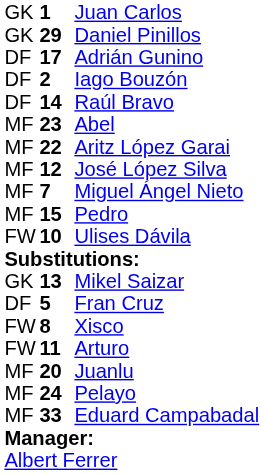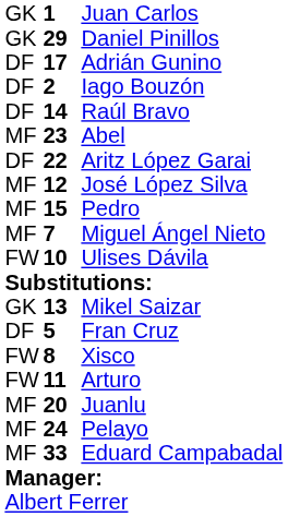 <table style="font-size: 90%" cellspacing="0" cellpadding="0" align="center">
 <tr>
 <th width=25></th>
 <th width=25></th>
 </tr>
 <tr>
 <td>GK</td>
 <td><strong>1</strong></td>
 <td> <a href='#'>Juan Carlos</a></td>
 </tr>
 <tr>
 <td>GK</td>
 <td><strong>29</strong></td>
 <td> <a href='#'>Daniel Pinillos</a></td>
 </tr>
 <tr>
 <td>DF</td>
 <td><strong>17</strong></td>
 <td> <a href='#'>Adrián Gunino</a></td>
 </tr>
 <tr>
 <td>DF</td>
 <td><strong>2</strong></td>
 <td> <a href='#'>Iago Bouzón</a></td>
 <td></td>
 </tr>
 <tr>
 <td>DF</td>
 <td><strong>14</strong></td>
 <td> <a href='#'>Raúl Bravo</a></td>
 </tr>
 <tr>
 <td>MF</td>
 <td><strong>23</strong></td>
 <td> <a href='#'>Abel</a></td>
 </tr>
 <tr>
-<td>MF</td>
+<td>DF</td>
 <td><strong>22</strong></td>
 <td> <a href='#'>Aritz López Garai</a></td>
 <td></td>
 <td></td>
 </tr>
 <tr>
 <td>MF</td>
 <td><strong>12</strong></td>
 <td> <a href='#'>José López Silva</a></td>
 <td></td>
 </tr>
 <tr>
 <td>MF</td>
-<td><strong>7</strong></td>
-<td> <a href='#'>Miguel Ángel Nieto</a></td>
+<td><strong>15</strong></td>
+<td> <a href='#'>Pedro</a></td>
 <td></td>
 <td></td>
 </tr>
 <tr>
 <td>MF</td>
-<td><strong>15</strong></td>
-<td> <a href='#'>Pedro</a></td>
+<td><strong>7</strong></td>
+<td> <a href='#'>Miguel Ángel Nieto</a></td>
 <td></td>
 <td></td>
 </tr>
 <tr>
 <td>FW</td>
 <td><strong>10</strong></td>
 <td> <a href='#'>Ulises Dávila</a></td>
 </tr>
 <tr>
 <td colspan=3><strong>Substitutions:</strong></td>
 </tr>
 <tr>
 <td>GK</td>
 <td><strong>13</strong></td>
 <td> <a href='#'>Mikel Saizar</a></td>
 </tr>
 <tr>
 <td>DF</td>
 <td><strong>5</strong></td>
 <td> <a href='#'>Fran Cruz</a></td>
 </tr>
 <tr>
 <td>FW</td>
 <td><strong>8</strong></td>
 <td> <a href='#'>Xisco</a></td>
 <td></td>
 <td></td>
 </tr>
 <tr>
 <td>FW</td>
 <td><strong>11</strong></td>
 <td> <a href='#'>Arturo</a></td>
 <td></td>
 <td></td>
 </tr>
 <tr>
 <td>MF</td>
 <td><strong>20</strong></td>
 <td> <a href='#'>Juanlu</a></td>
 </tr>
 <tr>
 <td>MF</td>
 <td><strong>24</strong></td>
 <td> <a href='#'>Pelayo</a></td>
 <td></td>
 <td></td>
 </tr>
 <tr>
 <td>MF</td>
 <td><strong>33</strong></td>
 <td> <a href='#'>Eduard Campabadal</a></td>
 </tr>
 <tr>
 <td colspan=3><strong>Manager:</strong></td>
 </tr>
 <tr>
 <td colspan=3> <a href='#'>Albert Ferrer</a></td>
 </tr>
 </table>
